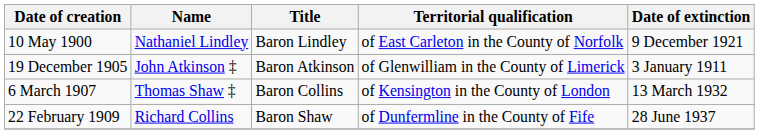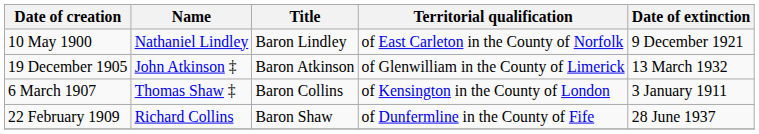 <table class="wikitable">
 <tr>
 <th>Date of creation</th>
 <th>Name</th>
 <th>Title</th>
 <th>Territorial qualification</th>
 <th>Date of extinction</th>
 </tr>
 <tr>
 <td>10 May 1900</td>
 <td><a href='#'>Nathaniel Lindley</a></td>
 <td>Baron Lindley</td>
 <td>of <a href='#'>East Carleton</a> in the County of <a href='#'>Norfolk</a></td>
 <td>9 December 1921</td>
 </tr>
 <tr>
 <td>19 December 1905</td>
 <td><a href='#'>John Atkinson</a> ‡</td>
 <td>Baron Atkinson</td>
 <td>of Glenwilliam in the County of <a href='#'>Limerick</a></td>
-<td>3 January 1911</td>
+<td>13 March 1932</td>
 </tr>
 <tr>
 <td>6 March 1907</td>
 <td><a href='#'>Thomas Shaw</a> ‡</td>
 <td>Baron Collins</td>
 <td>of <a href='#'>Kensington</a> in the County of <a href='#'>London</a></td>
-<td>13 March 1932</td>
+<td>3 January 1911</td>
 </tr>
 <tr>
 <td>22 February 1909</td>
 <td><a href='#'>Richard Collins</a></td>
 <td>Baron Shaw</td>
 <td>of <a href='#'>Dunfermline</a> in the County of <a href='#'>Fife</a></td>
 <td>28 June 1937</td>
 </tr>
 <tr>
 </tr>
 </table>
